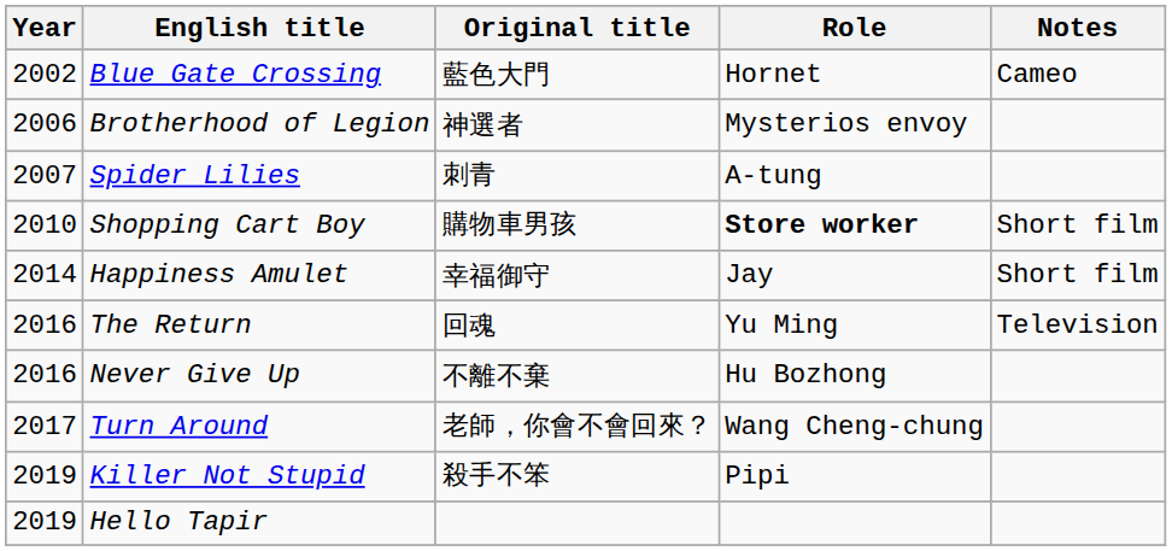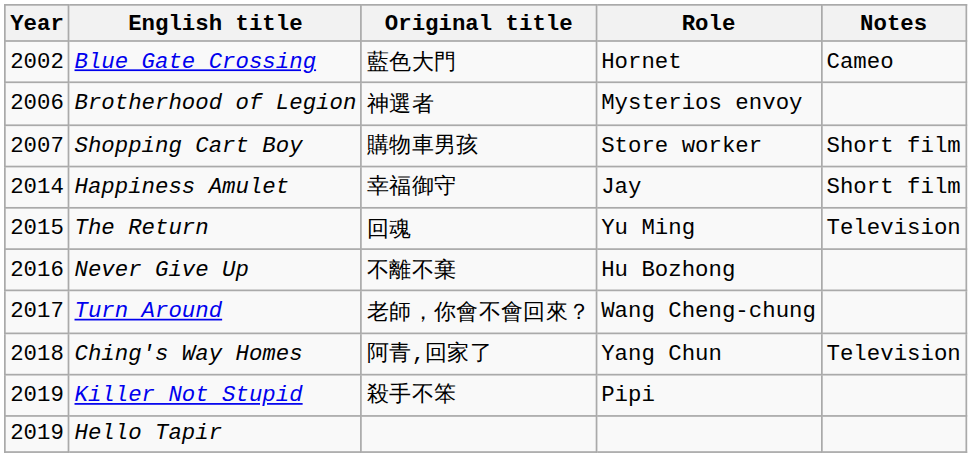 <table class="wikitable sortable">
 <tr>
 <th>Year</th>
 <th>English title</th>
 <th>Original title</th>
 <th>Role</th>
 <th class="unsortable">Notes</th>
 </tr>
 <tr>
 <td>2002</td>
 <td><em><a href='#'>Blue Gate Crossing</a></em></td>
 <td>藍色大門</td>
 <td>Hornet</td>
 <td>Cameo</td>
 </tr>
 <tr>
 <td>2006</td>
 <td><em>Brotherhood of Legion</em></td>
 <td>神選者</td>
 <td>Mysterios envoy</td>
 <td></td>
 </tr>
 <tr>
 <td>2007</td>
-<td><em><a href='#'>Spider Lilies</a></em></td>
-<td>刺青</td>
-<td>A-tung</td>
-<td></td>
-</tr>
-<tr>
-<td>2010</td>
 <td><em>Shopping Cart Boy</em></td>
 <td>購物車男孩</td>
-<td><strong>Store worker</strong></td>
+<td>Store worker</td>
 <td>Short film</td>
 </tr>
 <tr>
 <td>2014</td>
 <td><em>Happiness Amulet</em></td>
 <td>幸福御守</td>
 <td>Jay</td>
 <td>Short film</td>
 </tr>
 <tr>
-<td>2016</td>
+<td>2015</td>
 <td><em>The Return</em></td>
 <td>回魂</td>
 <td>Yu Ming</td>
 <td>Television</td>
 </tr>
 <tr>
 <td>2016</td>
 <td><em>Never Give Up</em></td>
 <td>不離不棄</td>
 <td>Hu Bozhong</td>
 <td></td>
 </tr>
 <tr>
 <td>2017</td>
 <td><em><a href='#'>Turn Around</a></em></td>
 <td>老師，你會不會回來？</td>
 <td>Wang Cheng-chung</td>
 <td></td>
 </tr>
 <tr>
+<td>2018</td>
+<td><em>Ching's Way Homes</em></td>
+<td>阿青,回家了</td>
+<td>Yang Chun</td>
+<td>Television</td>
+</tr>
+<tr>
 <td>2019</td>
 <td><em><a href='#'>Killer Not Stupid</a></em></td>
 <td>殺手不笨</td>
 <td>Pipi</td>
 <td></td>
 </tr>
 <tr>
 <td>2019</td>
 <td><em>Hello Tapir</em></td>
 <td></td>
 <td></td>
 <td></td>
 </tr>
 </table>
